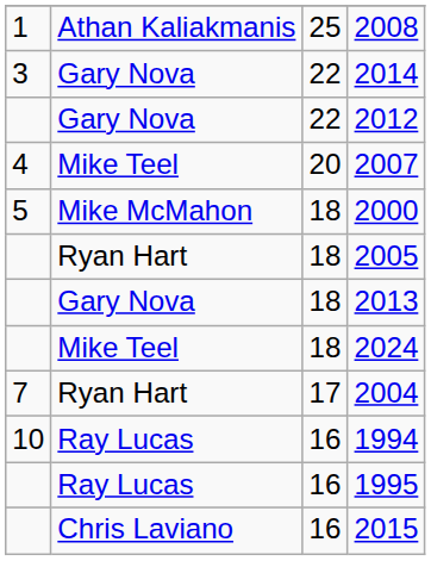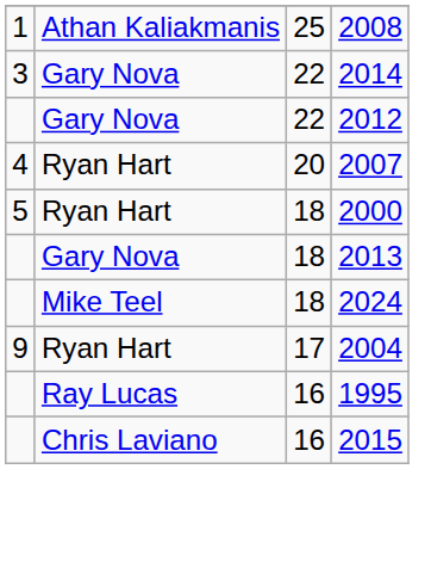 <table class="wikitable">
 <tr>
 </tr>
 <tr>
 <td>1</td>
 <td><a href='#'>Athan Kaliakmanis</a></td>
 <td>25</td>
 <td><a href='#'>2008</a></td>
 </tr>
 <tr>
 <td>3</td>
 <td><a href='#'>Gary Nova</a></td>
 <td>22</td>
 <td><a href='#'>2014</a></td>
 </tr>
 <tr>
 <td></td>
 <td><a href='#'>Gary Nova</a></td>
 <td>22</td>
 <td><a href='#'>2012</a></td>
 </tr>
 <tr>
 <td>4</td>
-<td><a href='#'>Mike Teel</a></td>
+<td>Ryan Hart</td>
 <td>20</td>
 <td><a href='#'>2007</a></td>
 </tr>
 <tr>
 <td>5</td>
-<td><a href='#'>Mike McMahon</a></td>
+<td>Ryan Hart</td>
 <td>18</td>
 <td><a href='#'>2000</a></td>
-</tr>
-<tr>
-<td></td>
-<td>Ryan Hart</td>
-<td>18</td>
-<td><a href='#'>2005</a></td>
 </tr>
 <tr>
 <td></td>
 <td><a href='#'>Gary Nova</a></td>
 <td>18</td>
 <td><a href='#'>2013</a></td>
 </tr>
 <tr>
 <td></td>
 <td><a href='#'>Mike Teel</a></td>
 <td>18</td>
 <td><a href='#'>2024</a></td>
 </tr>
 <tr>
-<td>7</td>
+<td>9</td>
 <td>Ryan Hart</td>
 <td>17</td>
 <td><a href='#'>2004</a></td>
-</tr>
-<tr>
-<td>10</td>
-<td><a href='#'>Ray Lucas</a></td>
-<td>16</td>
-<td><a href='#'>1994</a></td>
 </tr>
 <tr>
 <td></td>
 <td><a href='#'>Ray Lucas</a></td>
 <td>16</td>
 <td><a href='#'>1995</a></td>
 </tr>
 <tr>
 <td></td>
 <td><a href='#'>Chris Laviano</a></td>
 <td>16</td>
 <td><a href='#'>2015</a></td>
 </tr>
 </table>
